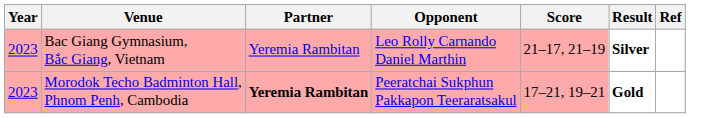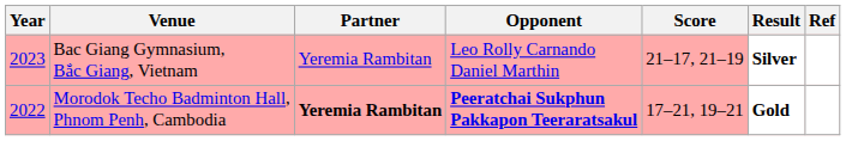 <table class="sortable wikitable" style="font-size: 90%">
 <tr>
 <th>Year</th>
 <th>Venue</th>
 <th>Partner</th>
 <th>Opponent</th>
 <th>Score</th>
 <th>Result</th>
 <th>Ref</th>
 </tr>
 <tr style="background:#FFAAAA">
 <td align="center"><a href='#'>2023</a></td>
 <td align="left">Bac Giang Gymnasium,<br><a href='#'>Bắc Giang</a>, Vietnam</td>
 <td align="left"> <a href='#'>Yeremia Rambitan</a></td>
 <td align="left"> <a href='#'>Leo Rolly Carnando</a><br> <a href='#'>Daniel Marthin</a></td>
 <td align="left">21–17, 21–19</td>
 <td style="text-align:left; background:white"> <strong>Silver</strong></td>
 <td style="text-align:center; background:white"></td>
 </tr>
 <tr style="background:#FFAAAA">
-<td align="center"><a href='#'>2023</a></td>
+<td align="center"><a href='#'>2022</a></td>
 <td align="left"><a href='#'>Morodok Techo Badminton Hall</a>,<br><a href='#'>Phnom Penh</a>, Cambodia</td>
 <td align="left"><strong> Yeremia Rambitan</strong></td>
-<td align="left"> <a href='#'>Peeratchai Sukphun</a><br> <a href='#'>Pakkapon Teeraratsakul</a></td>
+<td align="left"><strong> <a href='#'>Peeratchai Sukphun</a><br> <a href='#'>Pakkapon Teeraratsakul</a></strong></td>
 <td align="left">17–21, 19–21</td>
 <td style="text-align:left; background:white"> <strong>Gold</strong></td>
 <td style="text-align:center; background:white"></td>
 </tr>
 </table>
